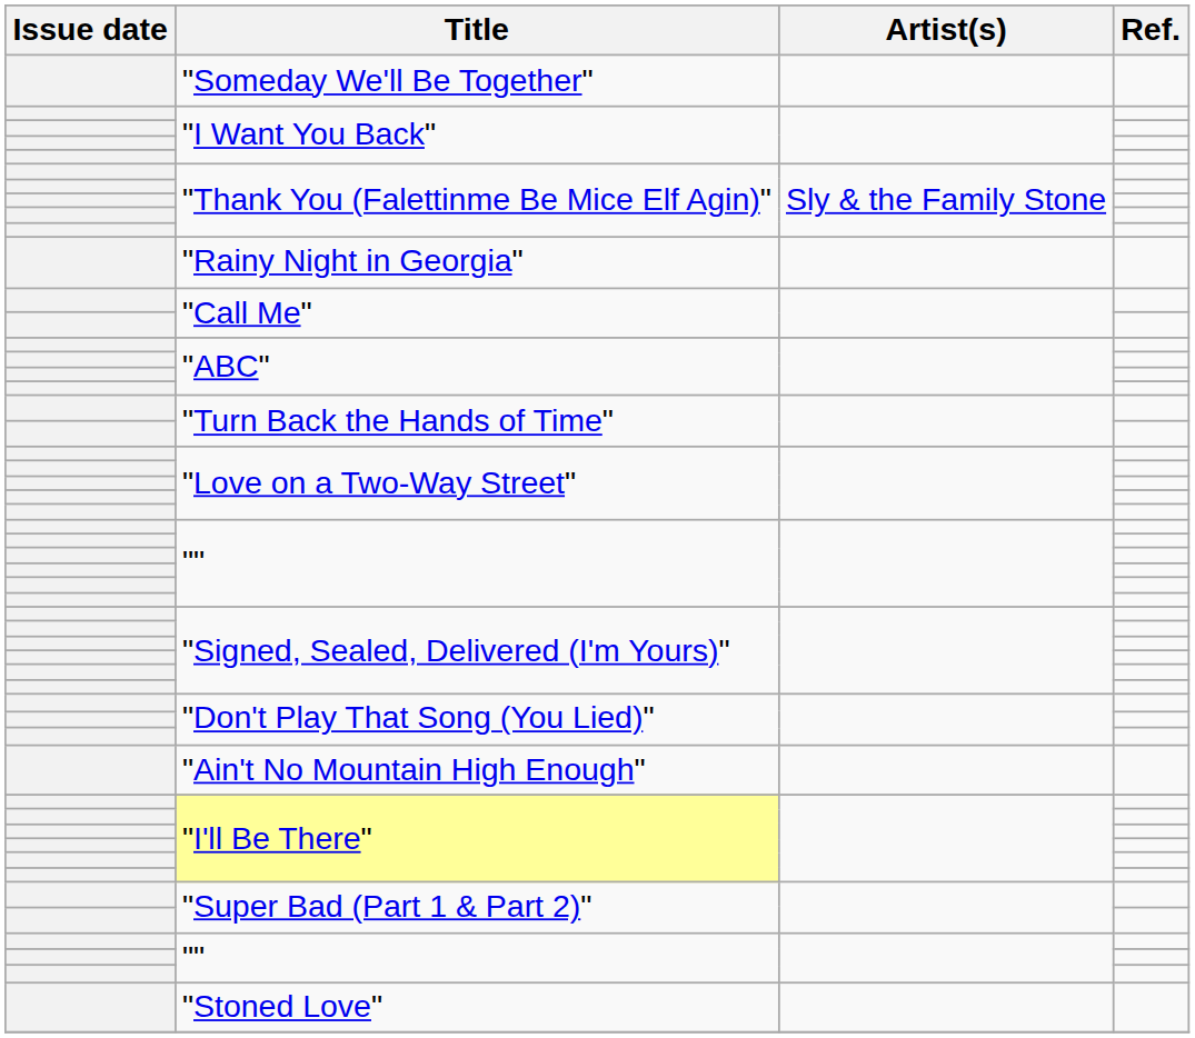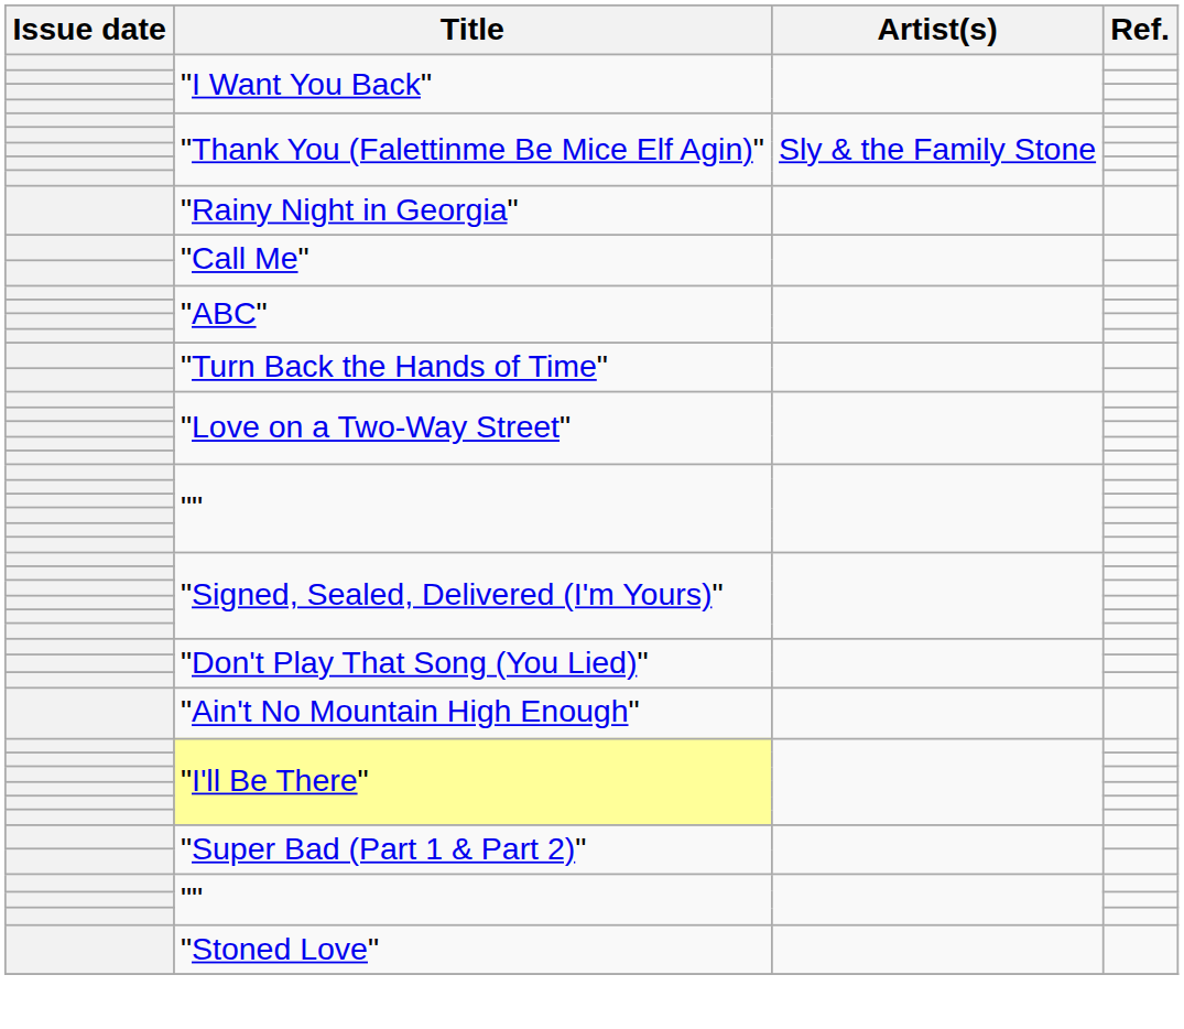 <table class="wikitable sortable plainrowheaders">
 <tr>
 <th scope="col">Issue date</th>
 <th scope="col">Title</th>
 <th scope="col">Artist(s)</th>
 <th scope="col" class="unsortable">Ref.</th>
-</tr>
-<tr>
-<th scope=row></th>
-<td>"<a href='#'>Someday We'll Be Together</a>"</td>
-<td></td>
-<td align=center></td>
 </tr>
 <tr>
 <th scope=row></th>
 <td rowspan="4">"<a href='#'>I Want You Back</a>"</td>
 <td rowspan="4"></td>
 <td align=center></td>
 </tr>
 <tr>
 <th scope=row></th>
 <td align=center></td>
 </tr>
 <tr>
 <th scope=row></th>
 <td align=center></td>
 </tr>
 <tr>
 <th scope=row></th>
 <td align=center></td>
 </tr>
 <tr>
 <th scope=row></th>
 <td rowspan="5">"<a href='#'>Thank You (Falettinme Be Mice Elf Agin)</a>"</td>
 <td rowspan="5"><a href='#'>Sly & the Family Stone</a></td>
 <td align=center></td>
 </tr>
 <tr>
 <th scope=row></th>
 <td align=center></td>
 </tr>
 <tr>
 <th scope=row></th>
 <td align=center></td>
 </tr>
 <tr>
 <th scope=row></th>
 <td align=center></td>
 </tr>
 <tr>
 <th scope=row></th>
 <td align=center></td>
 </tr>
 <tr>
 <th scope=row></th>
 <td>"<a href='#'>Rainy Night in Georgia</a>"</td>
 <td></td>
 <td align=center></td>
 </tr>
 <tr>
 <th scope=row></th>
 <td rowspan="2">"<a href='#'>Call Me</a>"</td>
 <td rowspan="2"></td>
 <td align=center></td>
 </tr>
 <tr>
 <th scope=row></th>
 <td align=center></td>
 </tr>
 <tr>
 <th scope=row></th>
 <td rowspan="4">"<a href='#'>ABC</a>"</td>
 <td rowspan="4"></td>
 <td align=center></td>
 </tr>
 <tr>
 <th scope=row></th>
 <td align=center></td>
 </tr>
 <tr>
 <th scope=row></th>
 <td align=center></td>
 </tr>
 <tr>
 <th scope=row></th>
 <td align=center></td>
 </tr>
 <tr>
 <th scope=row></th>
 <td rowspan="2">"<a href='#'>Turn Back the Hands of Time</a>"</td>
 <td rowspan="2"></td>
 <td align=center></td>
 </tr>
 <tr>
 <th scope=row></th>
 <td align=center></td>
 </tr>
 <tr>
 <th scope=row></th>
 <td rowspan="5">"<a href='#'>Love on a Two-Way Street</a>"</td>
 <td rowspan="5"></td>
 <td align=center></td>
 </tr>
 <tr>
 <th scope=row></th>
 <td align=center></td>
 </tr>
 <tr>
 <th scope=row></th>
 <td align=center></td>
 </tr>
 <tr>
 <th scope=row></th>
 <td align=center></td>
 </tr>
 <tr>
 <th scope=row></th>
 <td align=center></td>
 </tr>
 <tr>
 <th scope=row></th>
 <td rowspan="6">""</td>
 <td rowspan="6"></td>
 <td align=center></td>
 </tr>
 <tr>
 <th scope=row></th>
 <td align=center></td>
 </tr>
 <tr>
 <th scope=row></th>
 <td align=center></td>
 </tr>
 <tr>
 <th scope=row></th>
 <td align=center></td>
 </tr>
 <tr>
 <th scope=row></th>
 <td align=center></td>
 </tr>
 <tr>
 <th scope=row></th>
 <td align=center></td>
 </tr>
 <tr>
 <th scope=row></th>
 <td rowspan="6">"<a href='#'>Signed, Sealed, Delivered (I'm Yours)</a>"</td>
 <td rowspan="6"></td>
 <td align=center></td>
 </tr>
 <tr>
 <th scope=row></th>
 <td align=center></td>
 </tr>
 <tr>
 <th scope=row></th>
 <td align=center></td>
 </tr>
 <tr>
 <th scope=row></th>
 <td align=center></td>
 </tr>
 <tr>
 <th scope=row></th>
 <td align=center></td>
 </tr>
 <tr>
 <th scope=row></th>
 <td align=center></td>
 </tr>
 <tr>
 <th scope=row></th>
 <td rowspan="3">"<a href='#'>Don't Play That Song (You Lied)</a>"</td>
 <td rowspan="3"></td>
 <td align=center></td>
 </tr>
 <tr>
 <th scope=row></th>
 <td align=center></td>
 </tr>
 <tr>
 <th scope=row></th>
 <td align=center></td>
 </tr>
 <tr>
 <th scope=row></th>
 <td>"<a href='#'>Ain't No Mountain High Enough</a>"</td>
 <td></td>
 <td align=center></td>
 </tr>
 <tr>
 <th scope=row></th>
 <td bgcolor=#FFFF99 rowspan="6">"<a href='#'>I'll Be There</a>" </td>
 <td rowspan="6"></td>
 <td align=center></td>
 </tr>
 <tr>
 <th scope=row></th>
 <td align=center></td>
 </tr>
 <tr>
 <th scope=row></th>
 <td align=center></td>
 </tr>
 <tr>
 <th scope=row></th>
 <td align=center></td>
 </tr>
 <tr>
 <th scope=row></th>
 <td align=center></td>
 </tr>
 <tr>
 <th scope=row></th>
 <td align=center></td>
 </tr>
 <tr>
 <th scope=row></th>
 <td rowspan="2">"<a href='#'>Super Bad (Part 1 & Part 2)</a>"</td>
 <td rowspan="2"></td>
 <td align=center></td>
 </tr>
 <tr>
 <th scope=row></th>
 <td align=center></td>
 </tr>
 <tr>
 <th scope=row></th>
 <td rowspan="3">""</td>
 <td rowspan="3"></td>
 <td align=center></td>
 </tr>
 <tr>
 <th scope=row></th>
 <td align=center></td>
 </tr>
 <tr>
 <th scope=row></th>
 <td align=center></td>
 </tr>
 <tr>
 <th scope=row></th>
 <td>"<a href='#'>Stoned Love</a>"</td>
 <td></td>
 <td align=center></td>
 </tr>
 <tr>
 </tr>
 </table>
